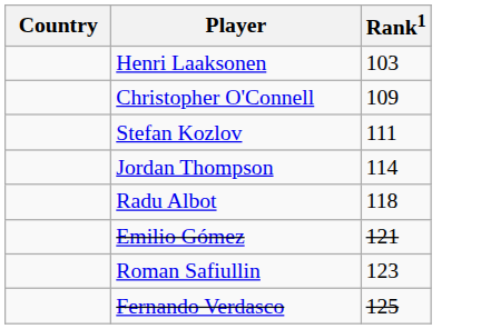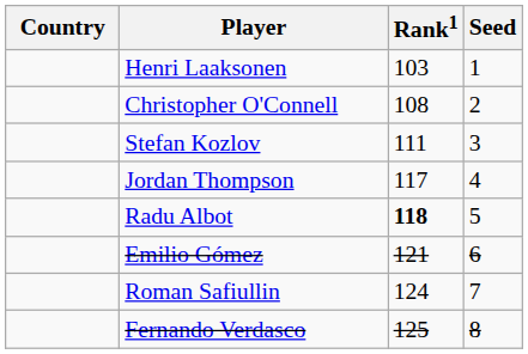 <table class="sortable wikitable">
 <tr>
 <th width="70">Country</th>
 <th width="175">Player</th>
 <th>Rank<sup>1</sup></th>
+<th>Seed</th>
 </tr>
 <tr>
 <td></td>
 <td><a href='#'>Henri Laaksonen</a></td>
 <td>103</td>
+<td>1</td>
 </tr>
 <tr>
 <td></td>
 <td><a href='#'>Christopher O'Connell</a></td>
-<td>109</td>
+<td>108</td>
+<td>2</td>
 </tr>
 <tr>
 <td></td>
 <td><a href='#'>Stefan Kozlov</a></td>
 <td>111</td>
+<td>3</td>
 </tr>
 <tr>
 <td></td>
 <td><a href='#'>Jordan Thompson</a></td>
-<td>114</td>
+<td>117</td>
+<td>4</td>
 </tr>
 <tr>
 <td></td>
 <td><a href='#'>Radu Albot</a></td>
-<td>118</td>
+<td><strong>118</strong></td>
+<td>5</td>
 </tr>
 <tr>
 <td><s></s></td>
 <td><s><a href='#'>Emilio Gómez</a></s></td>
 <td><s>121</s></td>
+<td><s>6</s></td>
 </tr>
 <tr>
 <td></td>
 <td><a href='#'>Roman Safiullin</a></td>
-<td>123</td>
+<td>124</td>
+<td>7</td>
 </tr>
 <tr>
 <td><s></s></td>
 <td><s><a href='#'>Fernando Verdasco</a></s></td>
 <td><s>125</s></td>
+<td><s>8</s></td>
 </tr>
 </table>
